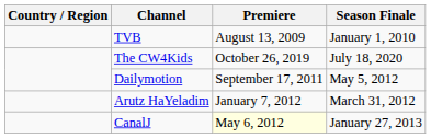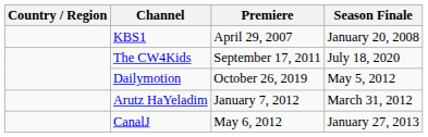 <table class="wikitable">
 <tr>
 <th>Country / Region</th>
 <th>Channel</th>
 <th>Premiere</th>
 <th>Season Finale</th>
 </tr>
 <tr>
 <td></td>
-<td><a href='#'>TVB</a></td>
-<td>August 13, 2009</td>
-<td>January 1, 2010</td>
+<td><a href='#'>KBS1</a></td>
+<td>April 29, 2007</td>
+<td>January 20, 2008</td>
 </tr>
 <tr>
 <td rowspan="2"></td>
 <td><a href='#'>The CW4Kids</a></td>
-<td>October 26, 2019</td>
+<td>September 17, 2011</td>
 <td>July 18, 2020</td>
 </tr>
 <tr>
 <td><a href='#'>Dailymotion</a></td>
-<td>September 17, 2011</td>
+<td>October 26, 2019</td>
 <td>May 5, 2012</td>
 </tr>
 <tr>
 <td></td>
 <td><a href='#'>Arutz HaYeladim</a></td>
 <td>January 7, 2012</td>
 <td>March 31, 2012</td>
 </tr>
 <tr>
 <td></td>
 <td><a href='#'>CanalJ</a></td>
-<td style="background: lightyellow;">May 6, 2012</td>
+<td>May 6, 2012</td>
 <td>January 27, 2013</td>
 </tr>
 </table>
